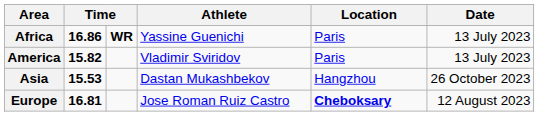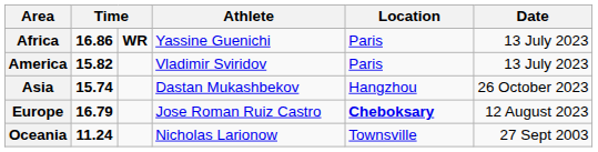 <table class="wikitable">
 <tr>
 <th width="45">Area</th>
 <th width="80" colspan="2">Time</th>
 <th width="200">Athlete</th>
 <th width="130">Location</th>
 <th width="120">Date</th>
 </tr>
 <tr>
 <th>Africa</th>
 <td align=center><strong>16.86 </strong></td>
 <td align=center><strong>WR</strong></td>
 <td> <a href='#'>Yassine Guenichi</a></td>
 <td> <a href='#'>Paris</a></td>
 <td align=right>13 July 2023</td>
 </tr>
 <tr>
 <th>America</th>
 <td align=center><strong>15.82 </strong></td>
 <td align=center></td>
 <td> <a href='#'>Vladimir Sviridov</a></td>
 <td> <a href='#'>Paris</a></td>
 <td align=right>13 July 2023</td>
 </tr>
 <tr>
 <th>Asia</th>
-<td align=center><strong>15.53 </strong></td>
+<td align=center><strong>15.74 </strong></td>
 <td align=center></td>
 <td> <a href='#'>Dastan Mukashbekov</a></td>
 <td> <a href='#'>Hangzhou</a></td>
 <td align=right>26 October 2023</td>
 </tr>
 <tr>
 <th>Europe</th>
-<td align=center><strong>16.81 </strong></td>
+<td align=center><strong>16.79 </strong></td>
 <td align=center></td>
 <td> <a href='#'>Jose Roman Ruiz Castro</a></td>
 <td><strong> <a href='#'>Cheboksary</a></strong></td>
 <td align=right>12 August 2023</td>
 </tr>
+<tr>
+<th>Oceania</th>
+<td align=center><strong>11.24 </strong></td>
+<td align=center></td>
+<td> <a href='#'>Nicholas Larionow</a></td>
+<td> <a href='#'>Townsville</a></td>
+<td align=right>27 Sept 2003</td>
+</tr>
 </table>
